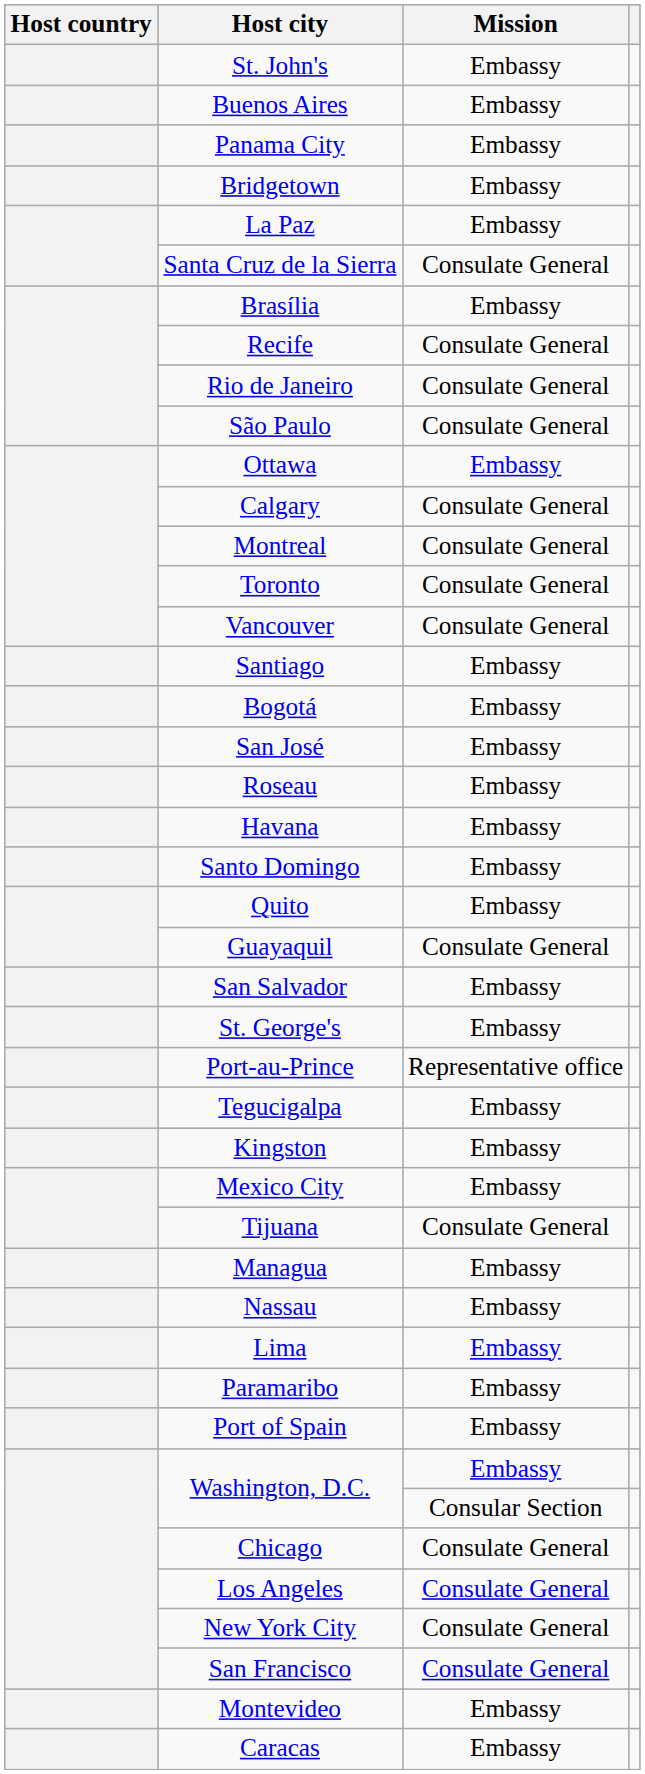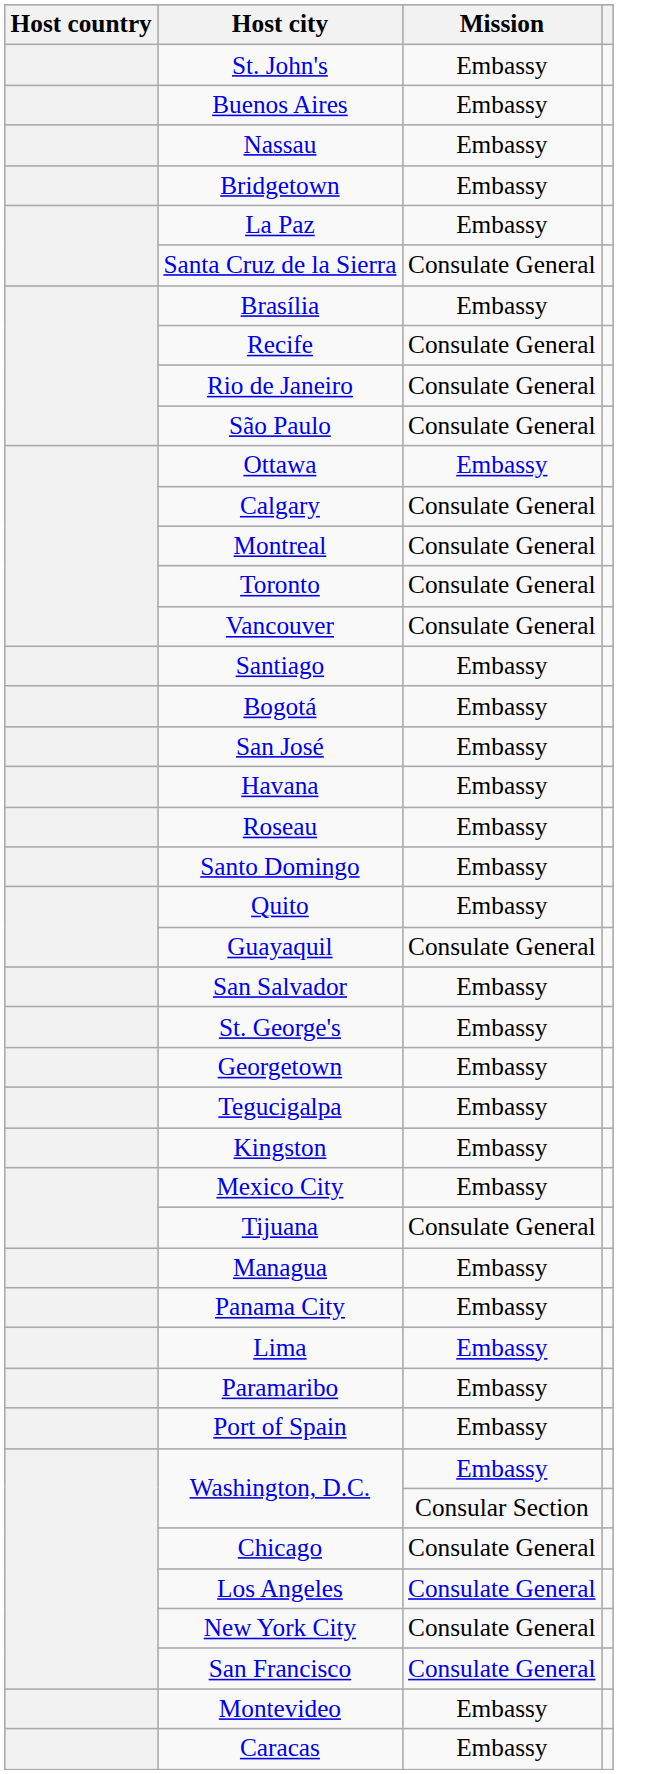 <table class="wikitable plainrowheaders" style="text-align:center;">
 <tr>
 <th scope="col">Host country</th>
 <th scope="col">Host city</th>
 <th scope="col">Mission</th>
 <th scope="col"></th>
 </tr>
 <tr>
 <th scope="row"></th>
 <td><a href='#'>St. John's</a></td>
 <td>Embassy</td>
 <td></td>
 </tr>
 <tr>
 <th scope="row"></th>
 <td><a href='#'>Buenos Aires</a></td>
 <td>Embassy</td>
 <td></td>
 </tr>
 <tr>
 <th scope="row"></th>
-<td><a href='#'>Panama City</a></td>
+<td><a href='#'>Nassau</a></td>
 <td>Embassy</td>
 <td></td>
 </tr>
 <tr>
 <th scope="row"></th>
 <td><a href='#'>Bridgetown</a></td>
 <td>Embassy</td>
 <td></td>
 </tr>
 <tr>
 <th rowspan="2" scope="row"></th>
 <td><a href='#'>La Paz</a></td>
 <td>Embassy</td>
 <td></td>
 </tr>
 <tr>
 <td><a href='#'>Santa Cruz de la Sierra</a></td>
 <td>Consulate General</td>
 <td></td>
 </tr>
 <tr>
 <th rowspan="4" scope="row"></th>
 <td><a href='#'>Brasília</a></td>
 <td>Embassy</td>
 <td></td>
 </tr>
 <tr>
 <td><a href='#'>Recife</a></td>
 <td>Consulate General</td>
 <td></td>
 </tr>
 <tr>
 <td><a href='#'>Rio de Janeiro</a></td>
 <td>Consulate General</td>
 <td></td>
 </tr>
 <tr>
 <td><a href='#'>São Paulo</a></td>
 <td>Consulate General</td>
 <td></td>
 </tr>
 <tr>
 <th rowspan="5" scope="row"></th>
 <td><a href='#'>Ottawa</a></td>
 <td><a href='#'>Embassy</a></td>
 <td></td>
 </tr>
 <tr>
 <td><a href='#'>Calgary</a></td>
 <td>Consulate General</td>
 <td></td>
 </tr>
 <tr>
 <td><a href='#'>Montreal</a></td>
 <td>Consulate General</td>
 <td></td>
 </tr>
 <tr>
 <td><a href='#'>Toronto</a></td>
 <td>Consulate General</td>
 <td></td>
 </tr>
 <tr>
 <td><a href='#'>Vancouver</a></td>
 <td>Consulate General</td>
 <td></td>
 </tr>
 <tr>
 <th scope="row"></th>
 <td><a href='#'>Santiago</a></td>
 <td>Embassy</td>
 <td></td>
 </tr>
 <tr>
 <th scope="row"></th>
 <td><a href='#'>Bogotá</a></td>
 <td>Embassy</td>
 <td></td>
 </tr>
 <tr>
 <th scope="row"></th>
 <td><a href='#'>San José</a></td>
 <td>Embassy</td>
 <td></td>
 </tr>
 <tr>
 <th scope="row"></th>
-<td><a href='#'>Roseau</a></td>
+<td><a href='#'>Havana</a></td>
 <td>Embassy</td>
 <td></td>
 </tr>
 <tr>
 <th scope="row"></th>
-<td><a href='#'>Havana</a></td>
+<td><a href='#'>Roseau</a></td>
 <td>Embassy</td>
 <td></td>
 </tr>
 <tr>
 <th scope="row"></th>
 <td><a href='#'>Santo Domingo</a></td>
 <td>Embassy</td>
 <td></td>
 </tr>
 <tr>
 <th rowspan="2" scope="row"></th>
 <td><a href='#'>Quito</a></td>
 <td>Embassy</td>
 <td></td>
 </tr>
 <tr>
 <td><a href='#'>Guayaquil</a></td>
 <td>Consulate General</td>
 <td></td>
 </tr>
 <tr>
 <th scope="row"></th>
 <td><a href='#'>San Salvador</a></td>
 <td>Embassy</td>
 <td></td>
 </tr>
 <tr>
 <th scope="row"></th>
 <td><a href='#'>St. George's</a></td>
 <td>Embassy</td>
 <td></td>
 </tr>
 <tr>
 <th scope="row"></th>
-<td><a href='#'>Port-au-Prince</a></td>
-<td>Representative office</td>
+<td><a href='#'>Georgetown</a></td>
+<td>Embassy</td>
 <td></td>
 </tr>
 <tr>
 <th scope="row"></th>
 <td><a href='#'>Tegucigalpa</a></td>
 <td>Embassy</td>
 <td></td>
 </tr>
 <tr>
 <th scope="row"></th>
 <td><a href='#'>Kingston</a></td>
 <td>Embassy</td>
 <td></td>
 </tr>
 <tr>
 <th rowspan="2" scope="row"></th>
 <td><a href='#'>Mexico City</a></td>
 <td>Embassy</td>
 <td></td>
 </tr>
 <tr>
 <td><a href='#'>Tijuana</a></td>
 <td>Consulate General</td>
 <td></td>
 </tr>
 <tr>
 <th scope="row"></th>
 <td><a href='#'>Managua</a></td>
 <td>Embassy</td>
 <td></td>
 </tr>
 <tr>
 <th scope="row"></th>
-<td><a href='#'>Nassau</a></td>
+<td><a href='#'>Panama City</a></td>
 <td>Embassy</td>
 <td></td>
 </tr>
 <tr>
 <th scope="row"></th>
 <td><a href='#'>Lima</a></td>
 <td><a href='#'>Embassy</a></td>
 <td></td>
 </tr>
 <tr>
 <th scope="row"></th>
 <td><a href='#'>Paramaribo</a></td>
 <td>Embassy</td>
 <td></td>
 </tr>
 <tr>
 <th scope="row"></th>
 <td><a href='#'>Port of Spain</a></td>
 <td>Embassy</td>
 <td></td>
 </tr>
 <tr>
 <th rowspan="6" scope="row"></th>
 <td rowspan="2"><a href='#'>Washington, D.C.</a></td>
 <td><a href='#'>Embassy</a></td>
 <td></td>
 </tr>
 <tr>
 <td>Consular Section</td>
 <td></td>
 </tr>
 <tr>
 <td><a href='#'>Chicago</a></td>
 <td>Consulate General</td>
 <td></td>
 </tr>
 <tr>
 <td><a href='#'>Los Angeles</a></td>
 <td><a href='#'>Consulate General</a></td>
 <td></td>
 </tr>
 <tr>
 <td><a href='#'>New York City</a></td>
 <td>Consulate General</td>
 <td></td>
 </tr>
 <tr>
 <td><a href='#'>San Francisco</a></td>
 <td><a href='#'>Consulate General</a></td>
 <td></td>
 </tr>
 <tr>
 <th scope="row"></th>
 <td><a href='#'>Montevideo</a></td>
 <td>Embassy</td>
 <td></td>
 </tr>
 <tr>
 <th scope="row"></th>
 <td><a href='#'>Caracas</a></td>
 <td>Embassy</td>
 <td></td>
 </tr>
 </table>
